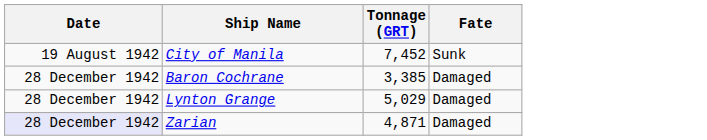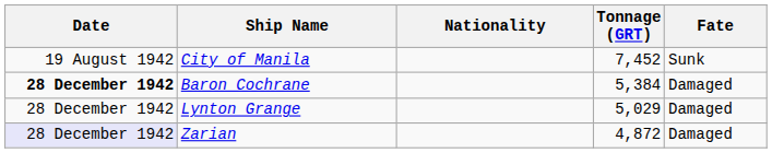 <table class="wikitable sortable">
 <tr>
 <th width="140px">Date</th>
 <th width="180px">Ship Name</th>
+<th width="160px">Nationality</th>
 <th width="25px">Tonnage<br>(<a href='#'>GRT</a>)</th>
 <th width="80px">Fate</th>
 </tr>
 <tr>
 <td align="right">19 August 1942</td>
 <td align="left"><a href='#'><em>City of Manila</em></a></td>
+<td align="left"></td>
 <td align="right">7,452</td>
 <td align="left">Sunk</td>
 </tr>
 <tr>
-<td align="right">28 December 1942</td>
+<td align="right"><strong>28 December 1942</strong></td>
 <td align="left"><a href='#'><em>Baron Cochrane</em></a></td>
-<td align="right">3,385</td>
+<td align="left"></td>
+<td align="right">5,384</td>
 <td align="left">Damaged</td>
 </tr>
 <tr>
 <td align="right">28 December 1942</td>
 <td align="left"><a href='#'><em>Lynton Grange</em></a></td>
+<td align="left"></td>
 <td align="right">5,029</td>
 <td align="left">Damaged</td>
 </tr>
 <tr>
 <td align="right" style="background: lavender;">28 December 1942</td>
 <td align="left"><a href='#'><em>Zarian</em></a></td>
-<td align="right">4,871</td>
+<td align="left"></td>
+<td align="right">4,872</td>
 <td align="left">Damaged</td>
 </tr>
 </table>
